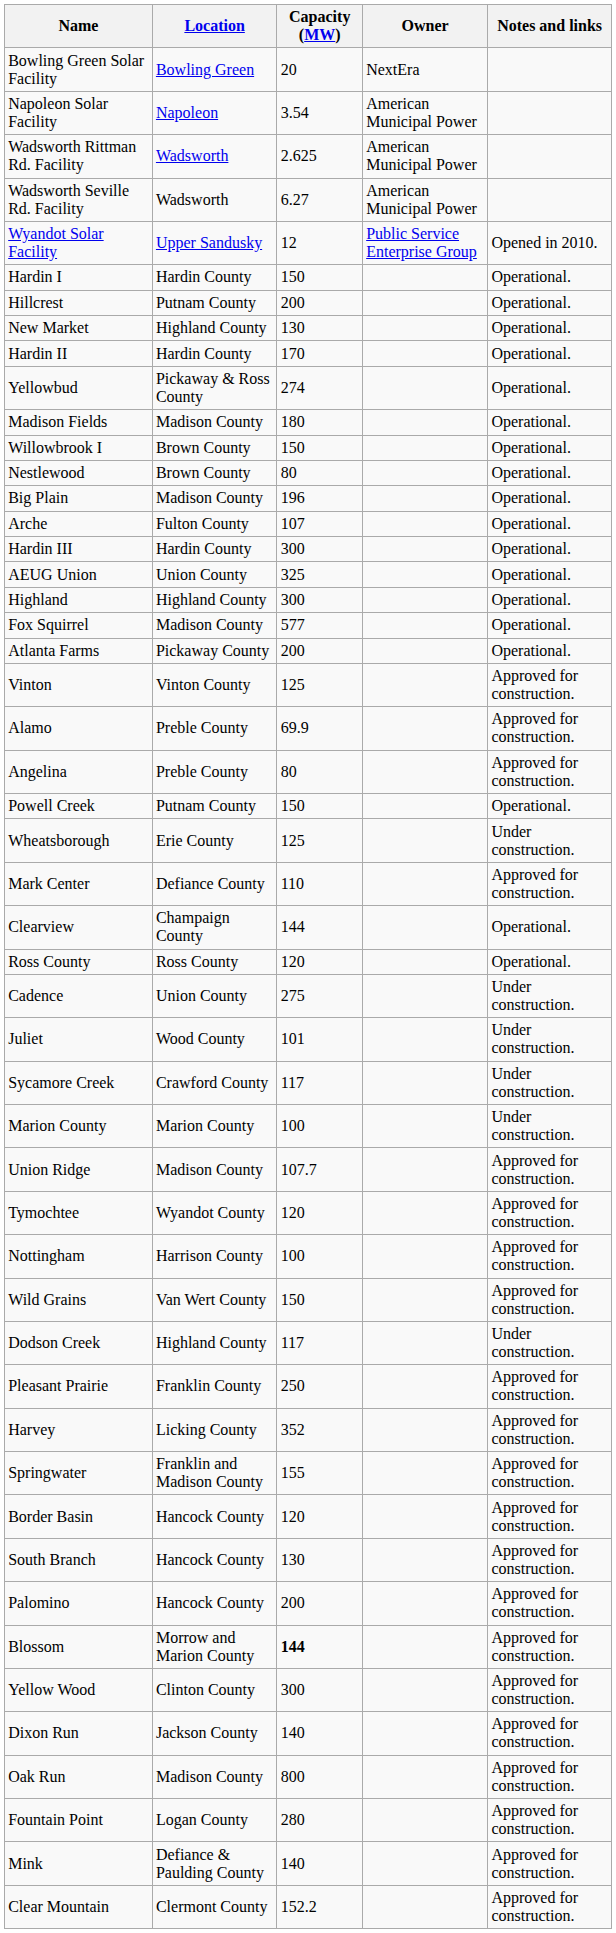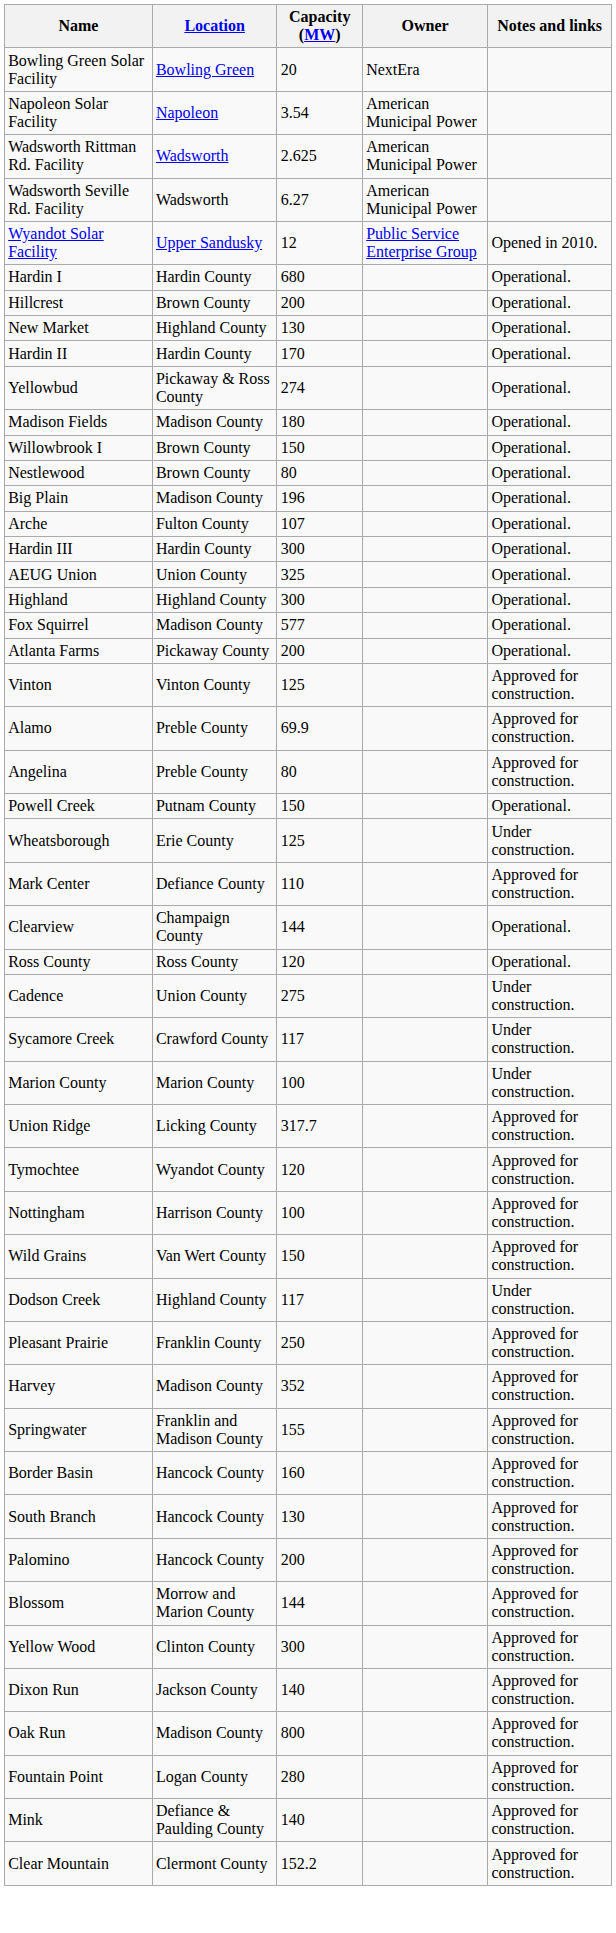 <table class="wikitable sortable">
 <tr>
 <th>Name</th>
 <th><a href='#'>Location</a></th>
 <th>Capacity (<a href='#'>MW</a>)</th>
 <th>Owner</th>
 <th>Notes and links</th>
 </tr>
 <tr>
 <td>Bowling Green Solar Facility</td>
 <td><a href='#'>Bowling Green</a></td>
 <td>20</td>
 <td>NextEra</td>
 <td></td>
 </tr>
 <tr>
 <td>Napoleon Solar Facility</td>
 <td><a href='#'>Napoleon</a></td>
 <td>3.54</td>
 <td>American Municipal Power</td>
 <td></td>
 </tr>
 <tr>
 <td>Wadsworth Rittman Rd. Facility</td>
 <td><a href='#'>Wadsworth</a></td>
 <td>2.625</td>
 <td>American Municipal Power</td>
 <td></td>
 </tr>
 <tr>
 <td>Wadsworth Seville Rd. Facility</td>
 <td>Wadsworth</td>
 <td>6.27</td>
 <td>American Municipal Power</td>
 <td></td>
 </tr>
 <tr>
 <td><a href='#'>Wyandot Solar Facility</a></td>
 <td><a href='#'>Upper Sandusky</a></td>
 <td>12</td>
 <td><a href='#'>Public Service Enterprise Group</a></td>
 <td>Opened in 2010.</td>
 </tr>
 <tr>
 <td>Hardin I</td>
 <td>Hardin County</td>
-<td>150</td>
+<td>680</td>
 <td></td>
 <td>Operational.</td>
 </tr>
 <tr>
 <td>Hillcrest</td>
-<td>Putnam County</td>
+<td>Brown County</td>
 <td>200</td>
 <td></td>
 <td>Operational.</td>
 </tr>
 <tr>
 <td>New Market</td>
 <td>Highland County</td>
 <td>130</td>
 <td></td>
 <td>Operational.</td>
 </tr>
 <tr>
 <td>Hardin II</td>
 <td>Hardin County</td>
 <td>170</td>
 <td></td>
 <td>Operational.</td>
 </tr>
 <tr>
 <td>Yellowbud</td>
 <td>Pickaway & Ross County</td>
 <td>274</td>
 <td></td>
 <td>Operational.</td>
 </tr>
 <tr>
 <td>Madison Fields</td>
 <td>Madison County</td>
 <td>180</td>
 <td></td>
 <td>Operational.</td>
 </tr>
 <tr>
 <td>Willowbrook I</td>
 <td>Brown County</td>
 <td>150</td>
 <td></td>
 <td>Operational.</td>
 </tr>
 <tr>
 <td>Nestlewood</td>
 <td>Brown County</td>
 <td>80</td>
 <td></td>
 <td>Operational.</td>
 </tr>
 <tr>
 <td>Big Plain</td>
 <td>Madison County</td>
 <td>196</td>
 <td></td>
 <td>Operational.</td>
 </tr>
 <tr>
 <td>Arche</td>
 <td>Fulton County</td>
 <td>107</td>
 <td></td>
 <td>Operational.</td>
 </tr>
 <tr>
 <td>Hardin III</td>
 <td>Hardin County</td>
 <td>300</td>
 <td></td>
 <td>Operational.</td>
 </tr>
 <tr>
 <td>AEUG Union</td>
 <td>Union County</td>
 <td>325</td>
 <td></td>
 <td>Operational.</td>
 </tr>
 <tr>
 <td>Highland</td>
 <td>Highland County</td>
 <td>300</td>
 <td></td>
 <td>Operational.</td>
 </tr>
 <tr>
 <td>Fox Squirrel</td>
 <td>Madison County</td>
 <td>577</td>
 <td></td>
 <td>Operational.</td>
 </tr>
 <tr>
 <td>Atlanta Farms</td>
 <td>Pickaway County</td>
 <td>200</td>
 <td></td>
 <td>Operational.</td>
 </tr>
 <tr>
 <td>Vinton</td>
 <td>Vinton County</td>
 <td>125</td>
 <td></td>
 <td>Approved for construction.</td>
 </tr>
 <tr>
 <td>Alamo</td>
 <td>Preble County</td>
 <td>69.9</td>
 <td></td>
 <td>Approved for construction.</td>
 </tr>
 <tr>
 <td>Angelina</td>
 <td>Preble County</td>
 <td>80</td>
 <td></td>
 <td>Approved for construction.</td>
 </tr>
 <tr>
 <td>Powell Creek</td>
 <td>Putnam County</td>
 <td>150</td>
 <td></td>
 <td>Operational.</td>
 </tr>
 <tr>
 <td>Wheatsborough</td>
 <td>Erie County</td>
 <td>125</td>
 <td></td>
 <td>Under construction.</td>
 </tr>
 <tr>
 <td>Mark Center</td>
 <td>Defiance County</td>
 <td>110</td>
 <td></td>
 <td>Approved for construction.</td>
 </tr>
 <tr>
 <td>Clearview</td>
 <td>Champaign County</td>
 <td>144</td>
 <td></td>
 <td>Operational.</td>
 </tr>
 <tr>
 <td>Ross County</td>
 <td>Ross County</td>
 <td>120</td>
 <td></td>
 <td>Operational.</td>
 </tr>
 <tr>
 <td>Cadence</td>
 <td>Union County</td>
 <td>275</td>
 <td></td>
 <td>Under construction.</td>
 </tr>
 <tr>
-<td>Juliet</td>
-<td>Wood County</td>
-<td>101</td>
-<td></td>
-<td>Under construction.</td>
-</tr>
-<tr>
 <td>Sycamore Creek</td>
 <td>Crawford County</td>
 <td>117</td>
 <td></td>
 <td>Under construction.</td>
 </tr>
 <tr>
 <td>Marion County</td>
 <td>Marion County</td>
 <td>100</td>
 <td></td>
 <td>Under construction.</td>
 </tr>
 <tr>
 <td>Union Ridge</td>
-<td>Madison County</td>
-<td>107.7</td>
+<td>Licking County</td>
+<td>317.7</td>
 <td></td>
 <td>Approved for construction.</td>
 </tr>
 <tr>
 <td>Tymochtee</td>
 <td>Wyandot County</td>
 <td>120</td>
 <td></td>
 <td>Approved for construction.</td>
 </tr>
 <tr>
 <td>Nottingham</td>
 <td>Harrison County</td>
 <td>100</td>
 <td></td>
 <td>Approved for construction.</td>
 </tr>
 <tr>
 <td>Wild Grains</td>
 <td>Van Wert County</td>
 <td>150</td>
 <td></td>
 <td>Approved for construction.</td>
 </tr>
 <tr>
 <td>Dodson Creek</td>
 <td>Highland County</td>
 <td>117</td>
 <td></td>
 <td>Under construction.</td>
 </tr>
 <tr>
 <td>Pleasant Prairie</td>
 <td>Franklin County</td>
 <td>250</td>
 <td></td>
 <td>Approved for construction.</td>
 </tr>
 <tr>
 <td>Harvey</td>
-<td>Licking County</td>
+<td>Madison County</td>
 <td>352</td>
 <td></td>
 <td>Approved for construction.</td>
 </tr>
 <tr>
 <td>Springwater</td>
 <td>Franklin and Madison County</td>
 <td>155</td>
 <td></td>
 <td>Approved for construction.</td>
 </tr>
 <tr>
 <td>Border Basin</td>
 <td>Hancock County</td>
-<td>120</td>
+<td>160</td>
 <td></td>
 <td>Approved for construction.</td>
 </tr>
 <tr>
 <td>South Branch</td>
 <td>Hancock County</td>
 <td>130</td>
 <td></td>
 <td>Approved for construction.</td>
 </tr>
 <tr>
 <td>Palomino</td>
 <td>Hancock County</td>
 <td>200</td>
 <td></td>
 <td>Approved for construction.</td>
 </tr>
 <tr>
 <td>Blossom</td>
 <td>Morrow and Marion County</td>
-<td><strong>144</strong></td>
+<td>144</td>
 <td></td>
 <td>Approved for construction.</td>
 </tr>
 <tr>
 <td>Yellow Wood</td>
 <td>Clinton County</td>
 <td>300</td>
 <td></td>
 <td>Approved for construction.</td>
 </tr>
 <tr>
 <td>Dixon Run</td>
 <td>Jackson County</td>
 <td>140</td>
 <td></td>
 <td>Approved for construction.</td>
 </tr>
 <tr>
 <td>Oak Run</td>
 <td>Madison County</td>
 <td>800</td>
 <td></td>
 <td>Approved for construction.</td>
 </tr>
 <tr>
 <td>Fountain Point</td>
 <td>Logan County</td>
 <td>280</td>
 <td></td>
 <td>Approved for construction.</td>
 </tr>
 <tr>
 <td>Mink</td>
 <td>Defiance & Paulding County</td>
 <td>140</td>
 <td></td>
 <td>Approved for construction.</td>
 </tr>
 <tr>
 <td>Clear Mountain</td>
 <td>Clermont County</td>
 <td>152.2</td>
 <td></td>
 <td>Approved for construction.</td>
 </tr>
 </table>
